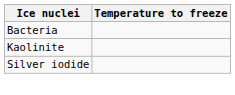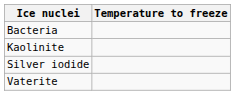 <table class="wikitable">
 <tr>
 <th>Ice nuclei</th>
 <th>Temperature to freeze</th>
 </tr>
 <tr>
 <td>Bacteria</td>
 <td></td>
 </tr>
 <tr>
 <td>Kaolinite</td>
 <td></td>
 </tr>
 <tr>
 <td>Silver iodide</td>
 <td></td>
 </tr>
+<tr>
+<td>Vaterite</td>
+<td></td>
+</tr>
 </table>
